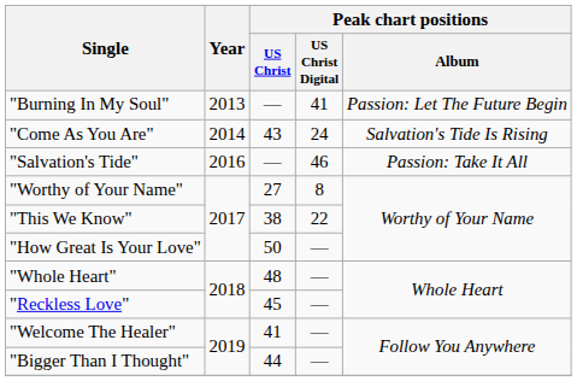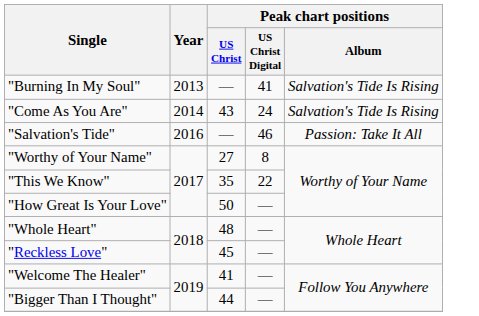 <table class="wikitable" style="text-align:center;">
 <tr>
 <th rowspan="2">Single</th>
 <th rowspan="2">Year</th>
 <th colspan="5" scope="col">Peak chart positions</th>
 </tr>
 <tr style="font-size:smaller;">
 <th scope="col" style="width:3em;font-size:90%;"><a href='#'>US<br>Christ</a><br></th>
 <th scope="col" style="width:3em;font-size:90%;">US Christ Digital<br></th>
 <th rowspan="1">Album</th>
 </tr>
 <tr>
 <td align="left">"Burning In My Soul" <br></td>
 <td>2013</td>
 <td>—</td>
 <td>41</td>
-<td><em>Passion: Let The Future Begin</em></td>
+<td><em>Salvation's Tide Is Rising</em></td>
 </tr>
 <tr>
 <td align="left">"Come As You Are" <br></td>
 <td>2014</td>
 <td>43</td>
 <td>24</td>
 <td><em>Salvation's Tide Is Rising</em></td>
 </tr>
 <tr>
 <td align="left">"Salvation's Tide" <br></td>
 <td>2016</td>
 <td>—</td>
 <td>46</td>
 <td><em>Passion: Take It All</em></td>
 </tr>
 <tr>
 <td align="left">"Worthy of Your Name" <br></td>
 <td rowspan="3">2017</td>
 <td>27</td>
 <td>8</td>
 <td rowspan="3"><em>Worthy of Your Name</em></td>
 </tr>
 <tr>
 <td align="left">"This We Know" <br></td>
-<td>38</td>
+<td>35</td>
 <td>22</td>
 </tr>
 <tr>
 <td align="left">"How Great Is Your Love" <br></td>
 <td>50</td>
 <td>—</td>
 </tr>
 <tr>
 <td align="left">"Whole Heart" <br></td>
 <td rowspan="2">2018</td>
 <td>48</td>
 <td>—</td>
 <td rowspan="2"><em>Whole Heart</em></td>
 </tr>
 <tr>
 <td align="left">"<a href='#'>Reckless Love</a>" <br></td>
 <td>45</td>
 <td>—</td>
 </tr>
 <tr>
 <td align="left">"Welcome The Healer" <br></td>
 <td rowspan="2">2019</td>
 <td>41</td>
 <td>—</td>
 <td rowspan="2"><em>Follow You Anywhere</em></td>
 </tr>
 <tr>
 <td align="left">"Bigger Than I Thought" <br></td>
 <td>44</td>
 <td>—</td>
 </tr>
 <tr>
 </tr>
 </table>
